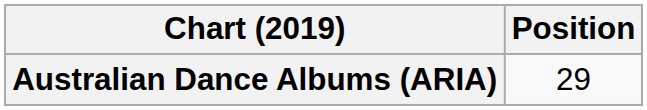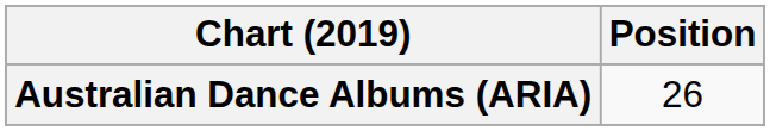 <table class="wikitable plainrowheaders" style="text-align:center">
 <tr>
 <th scope="col">Chart (2019)</th>
 <th scope="col">Position</th>
 </tr>
 <tr>
 <th scope="row">Australian Dance Albums (ARIA)</th>
-<td>29</td>
+<td>26</td>
 </tr>
 </table>
